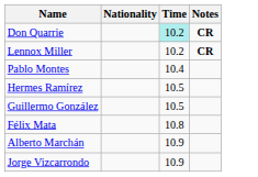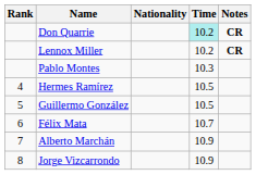 <table class="wikitable sortable" style="text-align:center;font-size:95%">
 <tr>
+<th>Rank</th>
 <th>Name</th>
 <th>Nationality</th>
 <th>Time</th>
 <th>Notes</th>
 </tr>
 <tr>
+<td></td>
 <td align=left><a href='#'>Don Quarrie</a></td>
 <td align=left></td>
 <td style="background: paleturquoise;">10.2</td>
 <td><strong>CR</strong></td>
 </tr>
 <tr>
+<td></td>
 <td align=left><a href='#'>Lennox Miller</a></td>
 <td align=left></td>
 <td>10.2</td>
 <td><strong>CR</strong></td>
 </tr>
 <tr>
+<td></td>
 <td align=left><a href='#'>Pablo Montes</a></td>
 <td align=left></td>
-<td>10.4</td>
+<td>10.3</td>
 <td></td>
 </tr>
 <tr>
+<td>4</td>
 <td align=left><a href='#'>Hermes Ramírez</a></td>
 <td align=left></td>
 <td>10.5</td>
 <td></td>
 </tr>
 <tr>
+<td>5</td>
 <td align=left><a href='#'>Guillermo González</a></td>
 <td align=left></td>
 <td>10.5</td>
 <td></td>
 </tr>
 <tr>
+<td>6</td>
 <td align=left><a href='#'>Félix Mata</a></td>
 <td align=left></td>
-<td>10.8</td>
+<td>10.7</td>
 <td></td>
 </tr>
 <tr>
+<td>7</td>
 <td align=left><a href='#'>Alberto Marchán</a></td>
 <td align=left></td>
 <td>10.9</td>
 <td></td>
 </tr>
 <tr>
+<td>8</td>
 <td align=left><a href='#'>Jorge Vizcarrondo</a></td>
 <td align=left></td>
 <td>10.9</td>
 <td></td>
 </tr>
 </table>
